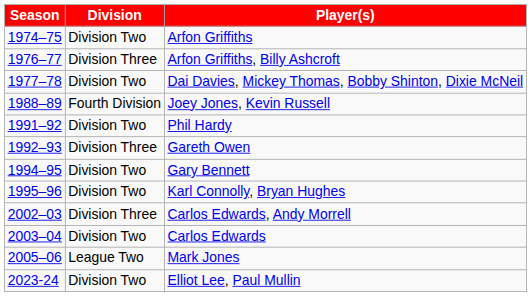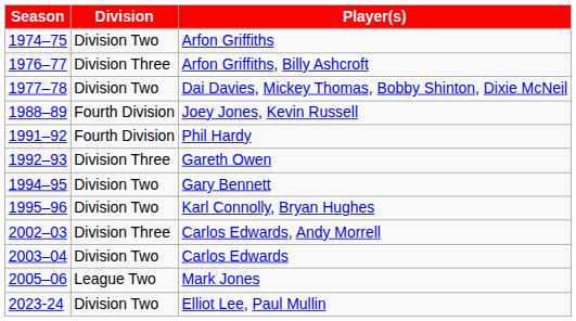 <table class="wikitable">
 <tr>
 <th style="background:red;color:white">Season</th>
 <th style="background:red;color:white">Division</th>
 <th style="background:red;color:white">Player(s)</th>
 </tr>
 <tr>
 <td><a href='#'>1974–75</a></td>
 <td>Division Two</td>
 <td> <a href='#'>Arfon Griffiths</a></td>
 </tr>
 <tr>
 <td><a href='#'>1976–77</a></td>
 <td>Division Three</td>
 <td> <a href='#'>Arfon Griffiths</a>,  <a href='#'>Billy Ashcroft</a></td>
 </tr>
 <tr>
 <td><a href='#'>1977–78</a></td>
 <td>Division Two</td>
 <td> <a href='#'>Dai Davies</a>,  <a href='#'>Mickey Thomas</a>,  <a href='#'>Bobby Shinton</a>,  <a href='#'>Dixie McNeil</a></td>
 </tr>
 <tr>
 <td><a href='#'>1988–89</a></td>
 <td>Fourth Division</td>
 <td> <a href='#'>Joey Jones</a>,  <a href='#'>Kevin Russell</a></td>
 </tr>
 <tr>
 <td><a href='#'>1991–92</a></td>
-<td>Division Two</td>
+<td>Fourth Division</td>
 <td> <a href='#'>Phil Hardy</a></td>
 </tr>
 <tr>
 <td><a href='#'>1992–93</a></td>
 <td>Division Three</td>
 <td> <a href='#'>Gareth Owen</a></td>
 </tr>
 <tr>
 <td><a href='#'>1994–95</a></td>
 <td>Division Two</td>
 <td> <a href='#'>Gary Bennett</a></td>
 </tr>
 <tr>
 <td><a href='#'>1995–96</a></td>
 <td>Division Two</td>
 <td> <a href='#'>Karl Connolly</a>,  <a href='#'>Bryan Hughes</a></td>
 </tr>
 <tr>
 <td><a href='#'>2002–03</a></td>
 <td>Division Three</td>
 <td> <a href='#'>Carlos Edwards</a>,  <a href='#'>Andy Morrell</a></td>
 </tr>
 <tr>
 <td><a href='#'>2003–04</a></td>
 <td>Division Two</td>
 <td> <a href='#'>Carlos Edwards</a></td>
 </tr>
 <tr>
 <td><a href='#'>2005–06</a></td>
 <td>League Two</td>
 <td> <a href='#'>Mark Jones</a></td>
 </tr>
 <tr>
 <td><a href='#'>2023-24</a></td>
 <td>Division Two</td>
 <td> <a href='#'>Elliot Lee</a>,  <a href='#'>Paul Mullin</a></td>
 </tr>
 </table>
